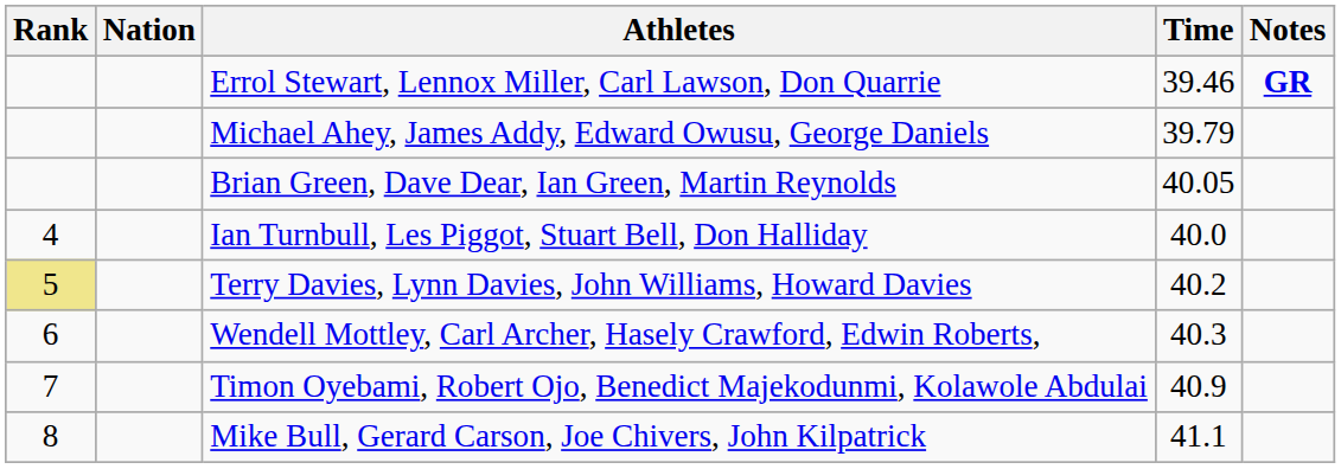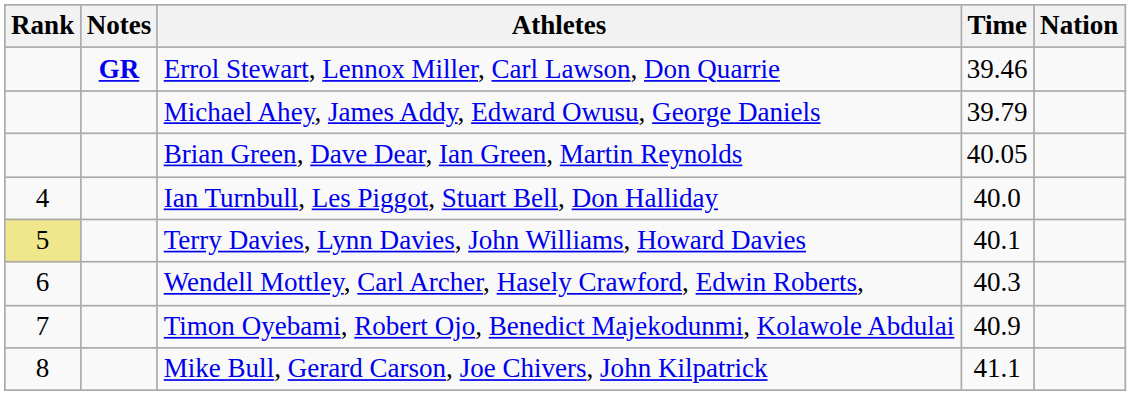 <table class="wikitable sortable" style="text-align:center;">
 <tr>
 <th scope=col>Rank</th>
-<th scope=col>Nation</th>
+<th scope=col>Notes</th>
 <th scope=col>Athletes</th>
 <th scope=col>Time</th>
-<th scope=col>Notes</th>
+<th scope=col>Nation</th>
 </tr>
 <tr>
 <td></td>
-<td style="text-align:left;"></td>
+<td><strong><a href='#'>GR</a></strong></td>
 <td style="text-align:left;"><a href='#'>Errol Stewart</a>, <a href='#'>Lennox Miller</a>, <a href='#'>Carl Lawson</a>, <a href='#'>Don Quarrie</a></td>
 <td>39.46</td>
-<td><strong><a href='#'>GR</a></strong></td>
+<td style="text-align:left;"></td>
 </tr>
 <tr>
 <td></td>
-<td style="text-align:left;"></td>
+<td></td>
 <td style="text-align:left;"><a href='#'>Michael Ahey</a>, <a href='#'>James Addy</a>, <a href='#'>Edward Owusu</a>, <a href='#'>George Daniels</a></td>
 <td>39.79</td>
-<td></td>
+<td style="text-align:left;"></td>
 </tr>
 <tr>
 <td></td>
-<td style="text-align:left;"></td>
+<td></td>
 <td style="text-align:left;"><a href='#'>Brian Green</a>, <a href='#'>Dave Dear</a>, <a href='#'>Ian Green</a>, <a href='#'>Martin Reynolds</a></td>
 <td>40.05</td>
-<td></td>
+<td style="text-align:left;"></td>
 </tr>
 <tr>
 <td>4</td>
-<td style="text-align:left;"></td>
+<td></td>
 <td style="text-align:left;"><a href='#'>Ian Turnbull</a>, <a href='#'>Les Piggot</a>, <a href='#'>Stuart Bell</a>, <a href='#'>Don Halliday</a></td>
 <td>40.0</td>
-<td></td>
+<td style="text-align:left;"></td>
 </tr>
 <tr>
 <td style="background: khaki;">5</td>
+<td></td>
+<td style="text-align:left;"><a href='#'>Terry Davies</a>, <a href='#'>Lynn Davies</a>, <a href='#'>John Williams</a>, <a href='#'>Howard Davies</a></td>
+<td>40.1</td>
 <td style="text-align:left;"></td>
-<td style="text-align:left;"><a href='#'>Terry Davies</a>, <a href='#'>Lynn Davies</a>, <a href='#'>John Williams</a>, <a href='#'>Howard Davies</a></td>
-<td>40.2</td>
-<td></td>
 </tr>
 <tr>
 <td>6</td>
-<td style="text-align:left;"></td>
+<td></td>
 <td style="text-align:left;"><a href='#'>Wendell Mottley</a>, <a href='#'>Carl Archer</a>, <a href='#'>Hasely Crawford</a>, <a href='#'>Edwin Roberts</a>,</td>
 <td>40.3</td>
-<td></td>
+<td style="text-align:left;"></td>
 </tr>
 <tr>
 <td>7</td>
-<td style="text-align:left;"></td>
+<td></td>
 <td style="text-align:left;"><a href='#'>Timon Oyebami</a>, <a href='#'>Robert Ojo</a>, <a href='#'>Benedict Majekodunmi</a>, <a href='#'>Kolawole Abdulai</a></td>
 <td>40.9</td>
-<td></td>
+<td style="text-align:left;"></td>
 </tr>
 <tr>
 <td>8</td>
-<td style="text-align:left;"></td>
+<td></td>
 <td style="text-align:left;"><a href='#'>Mike Bull</a>, <a href='#'>Gerard Carson</a>, <a href='#'>Joe Chivers</a>, <a href='#'>John Kilpatrick</a></td>
 <td>41.1</td>
-<td></td>
+<td style="text-align:left;"></td>
 </tr>
 </table>
